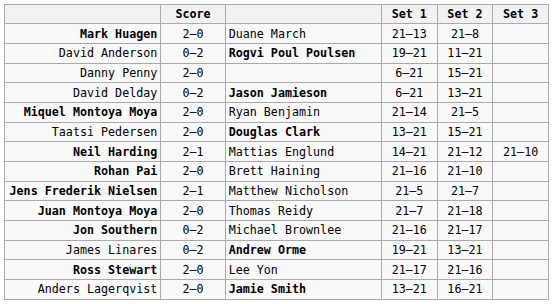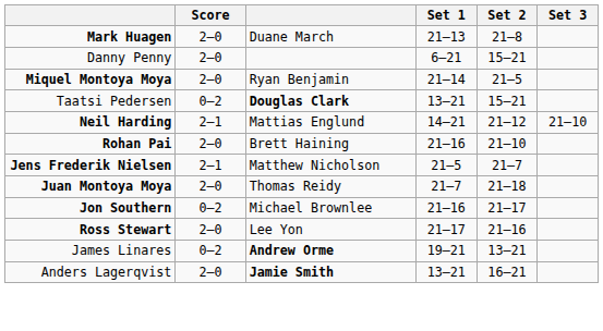 <table class="wikitable" style="text-align: center; font-size:90% ">
 <tr>
 <th align="right" width="150"></th>
 <th width="60">Score</th>
 <th align="left" width="150"></th>
 <th width="50">Set 1</th>
 <th width="50">Set 2</th>
 <th width="50">Set 3</th>
 </tr>
 <tr>
 <td align=right><strong>Mark Huagen</strong> </td>
 <td align=center>2–0</td>
 <td align=left> Duane March</td>
 <td>21–13</td>
 <td>21–8</td>
 <td></td>
 </tr>
 <tr>
-<td align=right>David Anderson </td>
-<td align=center>0–2</td>
-<td align=left> <strong>Rogvi Poul Poulsen</strong></td>
-<td>19–21</td>
-<td>11–21</td>
-<td></td>
-</tr>
-<tr>
 <td align=right>Danny Penny </td>
 <td align=center>2–0</td>
 <td align=left></td>
 <td>6–21</td>
 <td>15–21</td>
-<td></td>
-</tr>
-<tr>
-<td align=right>David Delday </td>
-<td align=center>0–2</td>
-<td align=left> <strong>Jason Jamieson</strong></td>
-<td>6–21</td>
-<td>13–21</td>
 <td></td>
 </tr>
 <tr>
 <td align=right><strong>Miquel Montoya Moya</strong> </td>
 <td align=center>2–0</td>
 <td align=left> Ryan Benjamin</td>
 <td>21–14</td>
 <td>21–5</td>
 <td></td>
 </tr>
 <tr>
 <td align=right>Taatsi Pedersen </td>
-<td align=center>2–0</td>
+<td align=center>0–2</td>
 <td align=left> <strong>Douglas Clark</strong></td>
 <td>13–21</td>
 <td>15–21</td>
 <td></td>
 </tr>
 <tr>
 <td align=right><strong>Neil Harding</strong> </td>
 <td align=center>2–1</td>
 <td align=left> Mattias Englund</td>
 <td>14–21</td>
 <td>21–12</td>
 <td>21–10</td>
 </tr>
 <tr>
 <td align=right><strong>Rohan Pai</strong> </td>
 <td align=center>2–0</td>
 <td align=left> Brett Haining</td>
 <td>21–16</td>
 <td>21–10</td>
 <td></td>
 </tr>
 <tr>
 <td align=right><strong>Jens Frederik Nielsen</strong> </td>
 <td align=center>2–1</td>
 <td align=left> Matthew Nicholson</td>
 <td>21–5</td>
 <td>21–7</td>
 <td></td>
 </tr>
 <tr>
 <td align=right><strong>Juan Montoya Moya</strong> </td>
 <td align=center>2–0</td>
 <td align=left> Thomas Reidy</td>
 <td>21–7</td>
 <td>21–18</td>
 <td></td>
 </tr>
 <tr>
 <td align=right><strong>Jon Southern</strong> </td>
 <td align=center>0–2</td>
 <td align=left> Michael Brownlee</td>
 <td>21–16</td>
 <td>21–17</td>
 <td></td>
 </tr>
 <tr>
+<td align=right><strong>Ross Stewart</strong> </td>
+<td align=center>2–0</td>
+<td align=left> Lee Yon</td>
+<td>21–17</td>
+<td>21–16</td>
+<td></td>
+</tr>
+<tr>
 <td align=right>James Linares </td>
 <td align=center>0–2</td>
 <td align=left> <strong>Andrew Orme</strong></td>
 <td>19–21</td>
 <td>13–21</td>
-<td></td>
-</tr>
-<tr>
-<td align=right><strong>Ross Stewart</strong> </td>
-<td align=center>2–0</td>
-<td align=left> Lee Yon</td>
-<td>21–17</td>
-<td>21–16</td>
 <td></td>
 </tr>
 <tr>
 <td align=right>Anders Lagerqvist </td>
 <td align=center>2–0</td>
 <td align=left> <strong>Jamie Smith</strong></td>
 <td>13–21</td>
 <td>16–21</td>
 <td></td>
 </tr>
 </table>
